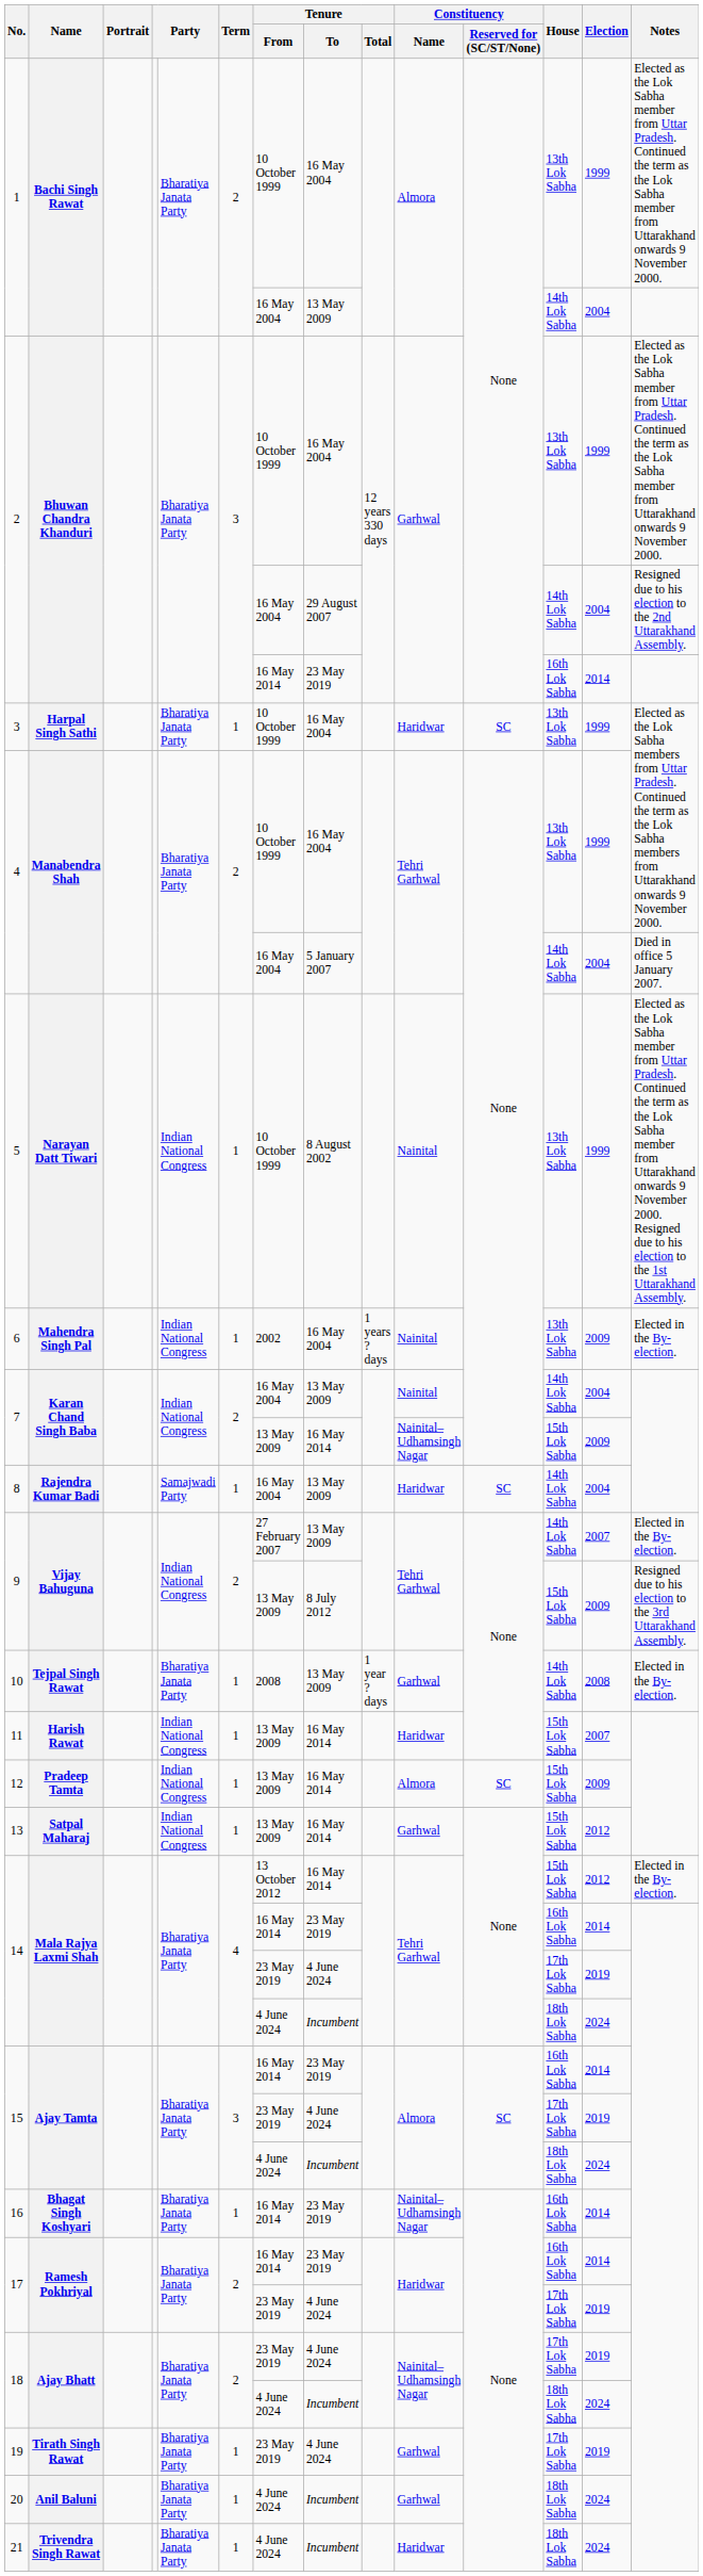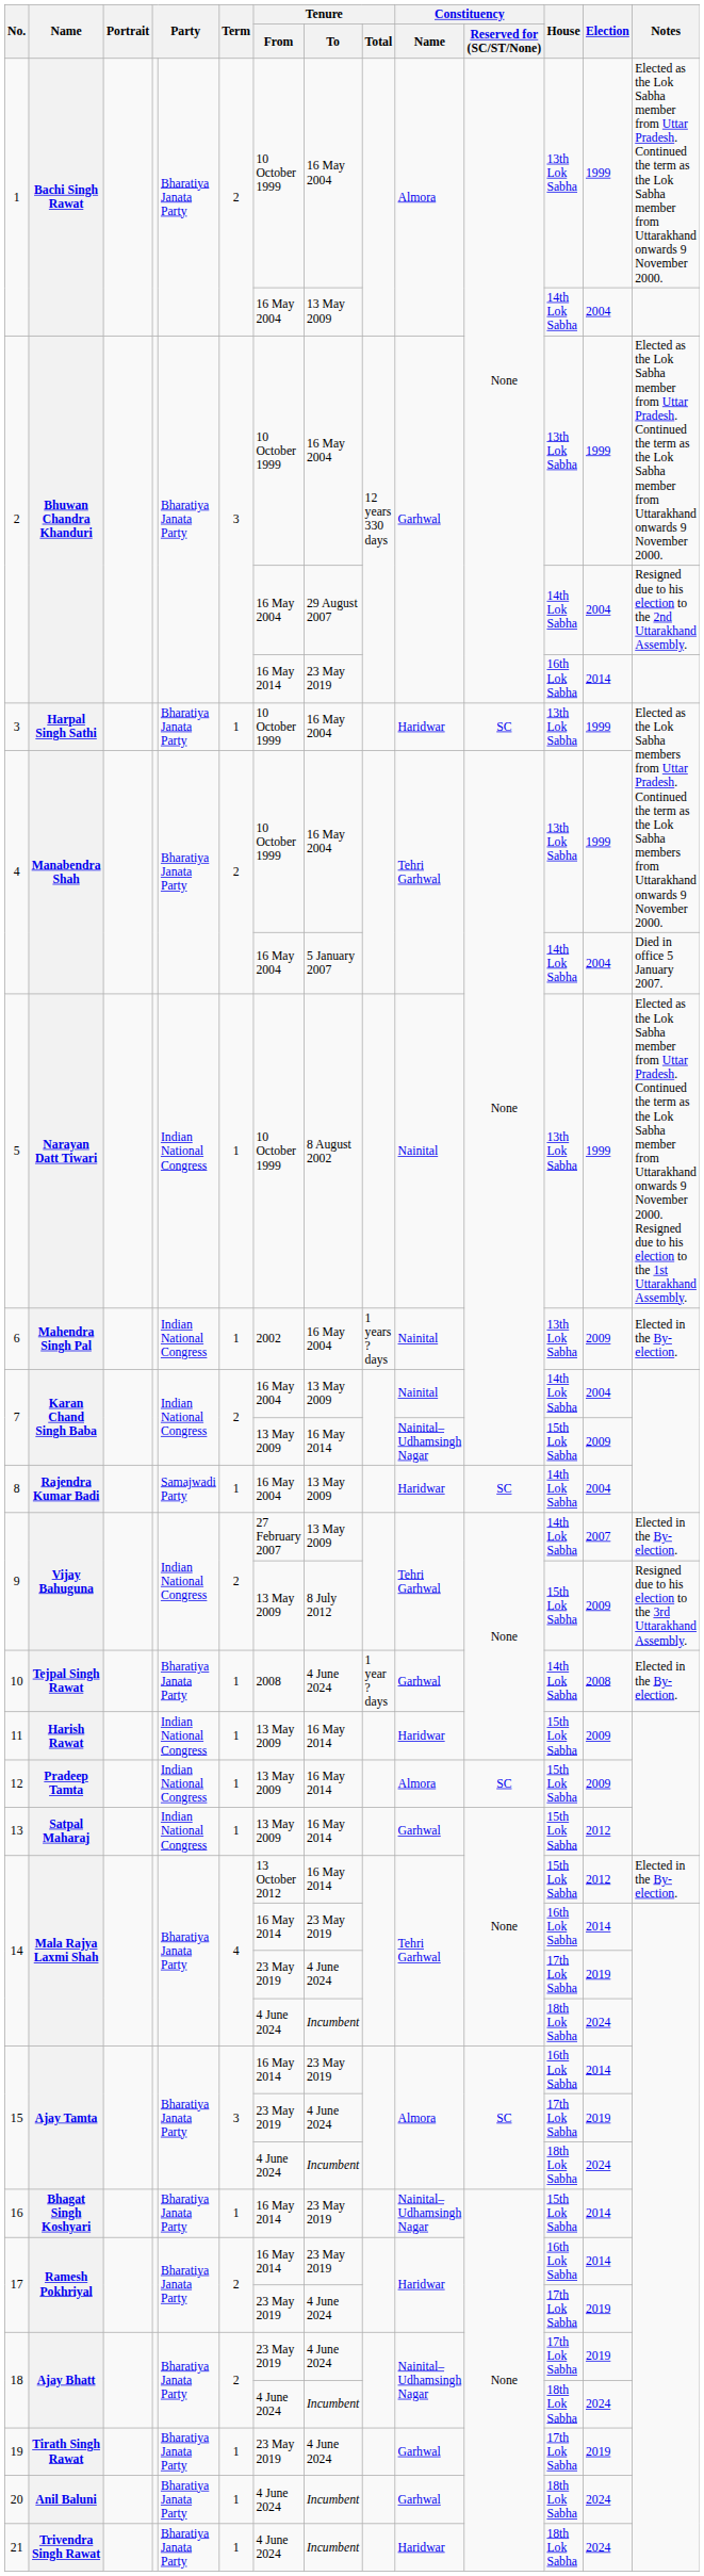 <table class="wikitable sortable">
 <tr>
 <th rowspan="2">No.</th>
 <th rowspan="2">Name</th>
 <th rowspan="2">Portrait</th>
 <th rowspan="2"; colspan="2">Party</th>
 <th rowspan="2">Term</th>
 <th colspan="3">Tenure</th>
 <th colspan="2"><a href='#'>Constituency</a></th>
 <th rowspan="2">House</th>
 <th rowspan="2"><a href='#'>Election</a></th>
 <th rowspan="2">Notes</th>
 </tr>
 <tr>
 <th>From</th>
 <th>To</th>
 <th>Total</th>
 <th>Name</th>
 <th><a href='#'>Reserved for</a><br>(SC/ST/None)</th>
 </tr>
 <tr>
 <td rowspan="2"; align="center">1</td>
 <th rowspan="2"><a href='#'>Bachi Singh Rawat</a></th>
 <td rowspan="2"></td>
 <td rowspan="2"; bgcolor=></td>
 <td rowspan="2"><a href='#'>Bharatiya Janata Party</a></td>
 <td rowspan="2"; align="center">2</td>
 <td>10 October 1999</td>
 <td>16 May 2004</td>
 <td rowspan="2"></td>
 <td rowspan="2"><a href='#'>Almora</a></td>
 <td rowspan="5"; align="center">None</td>
 <td><a href='#'>13th Lok Sabha</a></td>
 <td><a href='#'>1999</a></td>
 <td>Elected as the Lok Sabha member from <a href='#'>Uttar Pradesh</a>. Continued the term as the Lok Sabha member from Uttarakhand onwards 9 November 2000.</td>
 </tr>
 <tr>
 <td>16 May 2004</td>
 <td>13 May 2009</td>
 <td><a href='#'>14th Lok Sabha</a></td>
 <td><a href='#'>2004</a></td>
 <td></td>
 </tr>
 <tr>
 <td rowspan="3"; align="center">2</td>
 <th rowspan="3"><a href='#'>Bhuwan Chandra Khanduri</a></th>
 <td rowspan="3"></td>
 <td rowspan="3"; bgcolor=></td>
 <td rowspan="3"><a href='#'>Bharatiya Janata Party</a></td>
 <td rowspan="3"; align="center">3</td>
 <td>10 October 1999</td>
 <td>16 May 2004</td>
 <td rowspan="3">12 years 330 days</td>
 <td rowspan="3"><a href='#'>Garhwal</a></td>
 <td><a href='#'>13th Lok Sabha</a></td>
 <td><a href='#'>1999</a></td>
 <td>Elected as the Lok Sabha member from <a href='#'>Uttar Pradesh</a>. Continued the term as the Lok Sabha member from Uttarakhand onwards 9 November 2000.</td>
 </tr>
 <tr>
 <td>16 May 2004</td>
 <td>29 August 2007</td>
 <td><a href='#'>14th Lok Sabha</a></td>
 <td><a href='#'>2004</a></td>
 <td>Resigned due to his <a href='#'>election</a> to the <a href='#'>2nd Uttarakhand Assembly</a>.</td>
 </tr>
 <tr>
 <td>16 May 2014</td>
 <td>23 May 2019</td>
 <td><a href='#'>16th Lok Sabha</a></td>
 <td><a href='#'>2014</a></td>
 <td></td>
 </tr>
 <tr>
 <td align="center">3</td>
 <th><a href='#'>Harpal Singh Sathi</a></th>
 <td></td>
 <td bgcolor=></td>
 <td><a href='#'>Bharatiya Janata Party</a></td>
 <td align="center">1</td>
 <td>10 October 1999</td>
 <td>16 May 2004</td>
 <td></td>
 <td><a href='#'>Haridwar</a></td>
 <td align="center"><a href='#'>SC</a></td>
 <td><a href='#'>13th Lok Sabha</a></td>
 <td><a href='#'>1999</a></td>
 <td rowspan="2">Elected as the Lok Sabha members from <a href='#'>Uttar Pradesh</a>. Continued the term as the Lok Sabha members from Uttarakhand onwards 9 November 2000.</td>
 </tr>
 <tr>
 <td rowspan="2"; align="center">4</td>
 <th rowspan="2"><a href='#'>Manabendra Shah</a></th>
 <td rowspan="2"></td>
 <td rowspan="2"; bgcolor=></td>
 <td rowspan="2"><a href='#'>Bharatiya Janata Party</a></td>
 <td rowspan="2"; align="center">2</td>
 <td>10 October 1999</td>
 <td>16 May 2004</td>
 <td rowspan="2"></td>
 <td rowspan="2"><a href='#'>Tehri Garhwal</a></td>
 <td rowspan="6"; align="center">None</td>
 <td><a href='#'>13th Lok Sabha</a></td>
 <td><a href='#'>1999</a></td>
 </tr>
 <tr>
 <td>16 May 2004</td>
 <td>5 January 2007</td>
 <td><a href='#'>14th Lok Sabha</a></td>
 <td><a href='#'>2004</a></td>
 <td>Died in office 5 January 2007.</td>
 </tr>
 <tr>
 <td align="center">5</td>
 <th><a href='#'>Narayan Datt Tiwari</a></th>
 <td></td>
 <td bgcolor=></td>
 <td><a href='#'>Indian National Congress</a></td>
 <td align="center">1</td>
 <td>10 October 1999</td>
 <td>8 August 2002</td>
 <td></td>
 <td><a href='#'>Nainital</a></td>
 <td><a href='#'>13th Lok Sabha</a></td>
 <td><a href='#'>1999</a></td>
 <td>Elected as the Lok Sabha member from <a href='#'>Uttar Pradesh</a>. Continued the term as the Lok Sabha member from Uttarakhand onwards 9 November 2000.<br>Resigned due to his <a href='#'>election</a> to the <a href='#'>1st Uttarakhand Assembly</a>.</td>
 </tr>
 <tr>
 <td align="center">6</td>
 <th><a href='#'>Mahendra Singh Pal</a></th>
 <td></td>
 <td bgcolor=></td>
 <td><a href='#'>Indian National Congress</a></td>
 <td align="center">1</td>
 <td>2002</td>
 <td>16 May 2004</td>
 <td>1 years ? days</td>
 <td><a href='#'>Nainital</a></td>
 <td><a href='#'>13th Lok Sabha</a></td>
 <td><a href='#'>2009</a></td>
 <td>Elected in the <a href='#'>By-election</a>.</td>
 </tr>
 <tr>
 <td rowspan="2"; align="center">7</td>
 <th rowspan="2"><a href='#'>Karan Chand Singh Baba</a></th>
 <td rowspan="2"></td>
 <td rowspan="2"; bgcolor=></td>
 <td rowspan="2"><a href='#'>Indian National Congress</a></td>
 <td rowspan="2"; align="center">2</td>
 <td>16 May 2004</td>
 <td>13 May 2009</td>
 <td rowspan="2"></td>
 <td><a href='#'>Nainital</a></td>
 <td><a href='#'>14th Lok Sabha</a></td>
 <td><a href='#'>2004</a></td>
 <td rowspan="3"></td>
 </tr>
 <tr>
 <td>13 May 2009</td>
 <td>16 May 2014</td>
 <td><a href='#'>Nainital–Udhamsingh Nagar</a></td>
 <td><a href='#'>15th Lok Sabha</a></td>
 <td><a href='#'>2009</a></td>
 </tr>
 <tr>
 <td align="center">8</td>
 <th><a href='#'>Rajendra Kumar Badi</a></th>
 <td></td>
 <td bgcolor=></td>
 <td><a href='#'>Samajwadi Party</a></td>
 <td align="center">1</td>
 <td>16 May 2004</td>
 <td>13 May 2009</td>
 <td></td>
 <td><a href='#'>Haridwar</a></td>
 <td align="center"><a href='#'>SC</a></td>
 <td><a href='#'>14th Lok Sabha</a></td>
 <td><a href='#'>2004</a></td>
 </tr>
 <tr>
 <td rowspan="2"; align="center">9</td>
 <th rowspan="2"><a href='#'>Vijay Bahuguna</a></th>
 <td rowspan="2"></td>
 <td rowspan="2"; bgcolor=></td>
 <td rowspan="2"><a href='#'>Indian National Congress</a></td>
 <td rowspan="2"; align="center">2</td>
 <td>27 February 2007</td>
 <td>13 May 2009</td>
 <td rowspan="2"></td>
 <td rowspan="2"><a href='#'>Tehri Garhwal</a></td>
 <td rowspan="4"; align="center">None</td>
 <td><a href='#'>14th Lok Sabha</a></td>
 <td><a href='#'>2007</a></td>
 <td>Elected in the <a href='#'>By-election</a>.</td>
 </tr>
 <tr>
 <td>13 May 2009</td>
 <td>8 July 2012</td>
 <td><a href='#'>15th Lok Sabha</a></td>
 <td><a href='#'>2009</a></td>
 <td>Resigned due to his <a href='#'>election</a> to the <a href='#'>3rd Uttarakhand Assembly</a>.</td>
 </tr>
 <tr>
 <td align="center">10</td>
 <th><a href='#'>Tejpal Singh Rawat</a></th>
 <td></td>
 <td bgcolor=></td>
 <td><a href='#'>Bharatiya Janata Party</a></td>
 <td align="center">1</td>
 <td>2008</td>
-<td>13 May 2009</td>
+<td>4 June 2024</td>
 <td>1 year ? days</td>
 <td><a href='#'>Garhwal</a></td>
 <td><a href='#'>14th Lok Sabha</a></td>
 <td><a href='#'>2008</a></td>
 <td>Elected in the <a href='#'>By-election</a>.</td>
 </tr>
 <tr>
 <td align="center">11</td>
 <th><a href='#'>Harish Rawat</a></th>
 <td></td>
 <td bgcolor=></td>
 <td><a href='#'>Indian National Congress</a></td>
 <td align="center">1</td>
 <td>13 May 2009</td>
 <td>16 May 2014</td>
 <td></td>
 <td><a href='#'>Haridwar</a></td>
 <td><a href='#'>15th Lok Sabha</a></td>
-<td><a href='#'>2007</a></td>
+<td><a href='#'>2009</a></td>
 <td rowspan="3"></td>
 </tr>
 <tr>
 <td align="center">12</td>
 <th><a href='#'>Pradeep Tamta</a></th>
 <td></td>
 <td bgcolor=></td>
 <td><a href='#'>Indian National Congress</a></td>
 <td align="center">1</td>
 <td>13 May 2009</td>
 <td>16 May 2014</td>
 <td></td>
 <td><a href='#'>Almora</a></td>
 <td align="center"><a href='#'>SC</a></td>
 <td><a href='#'>15th Lok Sabha</a></td>
 <td><a href='#'>2009</a></td>
 </tr>
 <tr>
 <td align="center">13</td>
 <th><a href='#'>Satpal Maharaj</a></th>
 <td></td>
 <td bgcolor=></td>
 <td><a href='#'>Indian National Congress</a></td>
 <td align="center">1</td>
 <td>13 May 2009</td>
 <td>16 May 2014</td>
 <td></td>
 <td><a href='#'>Garhwal</a></td>
 <td rowspan="5"; align="center">None</td>
 <td><a href='#'>15th Lok Sabha</a></td>
 <td><a href='#'>2012</a></td>
 </tr>
 <tr>
 <td rowspan="4"; align="center">14</td>
 <th rowspan="4"><a href='#'>Mala Rajya Laxmi Shah</a></th>
 <td rowspan="4"></td>
 <td rowspan="4"; bgcolor=></td>
 <td rowspan="4"><a href='#'>Bharatiya Janata Party</a></td>
 <td rowspan="4"; align="center">4</td>
 <td>13 October 2012</td>
 <td>16 May 2014</td>
 <td rowspan="4"></td>
 <td rowspan="4"><a href='#'>Tehri Garhwal</a></td>
 <td><a href='#'>15th Lok Sabha</a></td>
 <td><a href='#'>2012</a></td>
 <td>Elected in the <a href='#'>By-election</a>.</td>
 </tr>
 <tr>
 <td>16 May 2014</td>
 <td>23 May 2019</td>
 <td><a href='#'>16th Lok Sabha</a></td>
 <td><a href='#'>2014</a></td>
 <td rowspan="14"></td>
 </tr>
 <tr>
 <td>23 May 2019</td>
 <td>4 June 2024</td>
 <td><a href='#'>17th Lok Sabha</a></td>
 <td><a href='#'>2019</a></td>
 </tr>
 <tr>
 <td>4 June 2024</td>
 <td><em>Incumbent</em></td>
 <td><a href='#'>18th Lok Sabha</a></td>
 <td><a href='#'>2024</a></td>
 </tr>
 <tr>
 <td rowspan="3"; align="center">15</td>
 <th rowspan="3"><a href='#'>Ajay Tamta</a></th>
 <td rowspan="3"></td>
 <td rowspan="3"; bgcolor=></td>
 <td rowspan="3"><a href='#'>Bharatiya Janata Party</a></td>
 <td rowspan="3"; align="center">3</td>
 <td>16 May 2014</td>
 <td>23 May 2019</td>
 <td rowspan="3"></td>
 <td rowspan="3"><a href='#'>Almora</a></td>
 <td rowspan="3"; align="center"><a href='#'>SC</a></td>
 <td><a href='#'>16th Lok Sabha</a></td>
 <td><a href='#'>2014</a></td>
 </tr>
 <tr>
 <td>23 May 2019</td>
 <td>4 June 2024</td>
 <td><a href='#'>17th Lok Sabha</a></td>
 <td><a href='#'>2019</a></td>
 </tr>
 <tr>
 <td>4 June 2024</td>
 <td><em>Incumbent</em></td>
 <td><a href='#'>18th Lok Sabha</a></td>
 <td><a href='#'>2024</a></td>
 </tr>
 <tr>
 <td align="center">16</td>
 <th><a href='#'>Bhagat Singh Koshyari</a></th>
 <td></td>
 <td bgcolor=></td>
 <td><a href='#'>Bharatiya Janata Party</a></td>
 <td align="center">1</td>
 <td>16 May 2014</td>
 <td>23 May 2019</td>
 <td></td>
 <td><a href='#'>Nainital–Udhamsingh Nagar</a></td>
 <td rowspan="8"; align="center">None</td>
-<td><a href='#'>16th Lok Sabha</a></td>
+<td><a href='#'>15th Lok Sabha</a></td>
 <td><a href='#'>2014</a></td>
 </tr>
 <tr>
 <td rowspan="2"; align="center">17</td>
 <th rowspan="2"><a href='#'>Ramesh Pokhriyal</a></th>
 <td rowspan="2"></td>
 <td rowspan="2"; bgcolor=></td>
 <td rowspan="2"><a href='#'>Bharatiya Janata Party</a></td>
 <td rowspan="2"; align="center">2</td>
 <td>16 May 2014</td>
 <td>23 May 2019</td>
 <td rowspan="2"></td>
 <td rowspan="2"><a href='#'>Haridwar</a></td>
 <td><a href='#'>16th Lok Sabha</a></td>
 <td><a href='#'>2014</a></td>
 </tr>
 <tr>
 <td>23 May 2019</td>
 <td>4 June 2024</td>
 <td><a href='#'>17th Lok Sabha</a></td>
 <td><a href='#'>2019</a></td>
 </tr>
 <tr>
 <td rowspan="2"; align="center">18</td>
 <th rowspan="2"><a href='#'>Ajay Bhatt</a></th>
 <td rowspan="2"></td>
 <td rowspan="2"; bgcolor=></td>
 <td rowspan="2"><a href='#'>Bharatiya Janata Party</a></td>
 <td rowspan="2"; align="center">2</td>
 <td>23 May 2019</td>
 <td>4 June 2024</td>
 <td rowspan="2"></td>
 <td rowspan="2"><a href='#'>Nainital–Udhamsingh Nagar</a></td>
 <td><a href='#'>17th Lok Sabha</a></td>
 <td><a href='#'>2019</a></td>
 </tr>
 <tr>
 <td>4 June 2024</td>
 <td><em>Incumbent</em></td>
 <td><a href='#'>18th Lok Sabha</a></td>
 <td><a href='#'>2024</a></td>
 </tr>
 <tr>
 <td align="center">19</td>
 <th><a href='#'>Tirath Singh Rawat</a></th>
 <td></td>
 <td bgcolor=></td>
 <td><a href='#'>Bharatiya Janata Party</a></td>
 <td align="center">1</td>
 <td>23 May 2019</td>
 <td>4 June 2024</td>
 <td></td>
 <td><a href='#'>Garhwal</a></td>
 <td><a href='#'>17th Lok Sabha</a></td>
 <td><a href='#'>2019</a></td>
 </tr>
 <tr>
 <td align="center">20</td>
 <th><a href='#'>Anil Baluni</a></th>
 <td></td>
 <td bgcolor=></td>
 <td><a href='#'>Bharatiya Janata Party</a></td>
 <td align="center">1</td>
 <td>4 June 2024</td>
 <td><em>Incumbent</em></td>
 <td></td>
 <td><a href='#'>Garhwal</a></td>
 <td><a href='#'>18th Lok Sabha</a></td>
 <td><a href='#'>2024</a></td>
 </tr>
 <tr>
 <td align="center">21</td>
 <th><a href='#'>Trivendra Singh Rawat</a></th>
 <td></td>
 <td bgcolor=></td>
 <td><a href='#'>Bharatiya Janata Party</a></td>
 <td align="center">1</td>
 <td>4 June 2024</td>
 <td><em>Incumbent</em></td>
 <td></td>
 <td><a href='#'>Haridwar</a></td>
 <td><a href='#'>18th Lok Sabha</a></td>
 <td><a href='#'>2024</a></td>
 </tr>
 </table>
